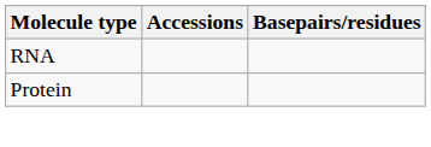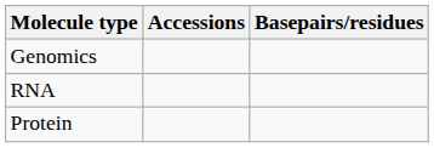 <table class="wikitable sortable">
 <tr>
 <th>Molecule type</th>
 <th>Accessions</th>
 <th>Basepairs/residues</th>
+</tr>
+<tr>
+<td>Genomics</td>
+<td align="middle"></td>
+<td align="middle"></td>
 </tr>
 <tr>
 <td>RNA</td>
 <td align="middle"></td>
 <td align="middle"></td>
 </tr>
 <tr>
 <td>Protein</td>
 <td align="middle"></td>
 <td align="middle"></td>
 </tr>
 </table>
